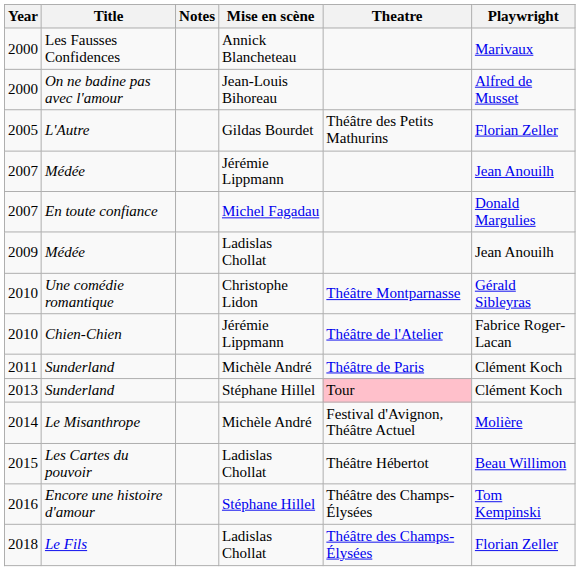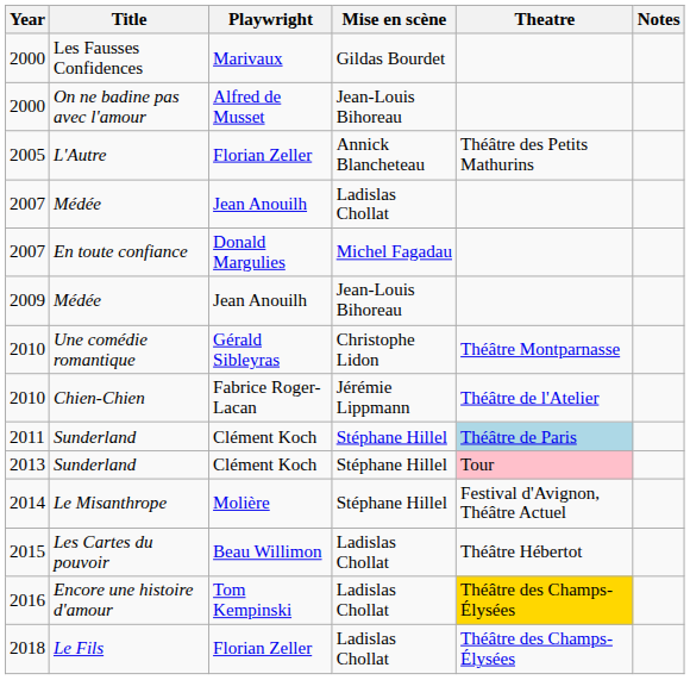 <table class="wikitable sortable">
 <tr>
 <th>Year</th>
 <th>Title</th>
-<th class="unsortable">Notes</th>
+<th>Playwright</th>
 <th>Mise en scène</th>
 <th>Theatre</th>
-<th>Playwright</th>
+<th class="unsortable">Notes</th>
 </tr>
 <tr>
 <td>2000</td>
 <td>Les Fausses Confidences</td>
+<td><a href='#'>Marivaux</a></td>
+<td>Gildas Bourdet</td>
 <td></td>
-<td>Annick Blancheteau</td>
 <td></td>
-<td><a href='#'>Marivaux</a></td>
 </tr>
 <tr>
 <td>2000</td>
 <td><em>On ne badine pas avec l'amour</em></td>
-<td></td>
+<td><a href='#'>Alfred de Musset</a></td>
 <td>Jean-Louis Bihoreau</td>
 <td></td>
-<td><a href='#'>Alfred de Musset</a></td>
+<td></td>
 </tr>
 <tr>
 <td>2005</td>
 <td><em>L'Autre</em></td>
+<td><a href='#'>Florian Zeller</a></td>
+<td>Annick Blancheteau</td>
+<td>Théâtre des Petits Mathurins</td>
 <td></td>
-<td>Gildas Bourdet</td>
-<td>Théâtre des Petits Mathurins</td>
-<td><a href='#'>Florian Zeller</a></td>
 </tr>
 <tr>
 <td>2007</td>
 <td><em>Médée</em></td>
+<td><a href='#'>Jean Anouilh</a></td>
+<td>Ladislas Chollat</td>
 <td></td>
-<td>Jérémie Lippmann</td>
 <td></td>
-<td><a href='#'>Jean Anouilh</a></td>
 </tr>
 <tr>
 <td>2007</td>
 <td><em>En toute confiance</em></td>
-<td></td>
+<td><a href='#'>Donald Margulies</a></td>
 <td><a href='#'>Michel Fagadau</a></td>
 <td></td>
-<td><a href='#'>Donald Margulies</a></td>
+<td></td>
 </tr>
 <tr>
 <td>2009</td>
 <td><em>Médée</em></td>
+<td>Jean Anouilh</td>
+<td>Jean-Louis Bihoreau</td>
 <td></td>
-<td>Ladislas Chollat</td>
 <td></td>
-<td>Jean Anouilh</td>
 </tr>
 <tr>
 <td>2010</td>
 <td><em>Une comédie romantique</em></td>
-<td></td>
+<td><a href='#'>Gérald Sibleyras</a></td>
 <td>Christophe Lidon</td>
 <td><a href='#'>Théâtre Montparnasse</a></td>
-<td><a href='#'>Gérald Sibleyras</a></td>
+<td></td>
 </tr>
 <tr>
 <td>2010</td>
 <td><em>Chien-Chien</em></td>
-<td></td>
+<td>Fabrice Roger-Lacan</td>
 <td>Jérémie Lippmann</td>
 <td><a href='#'>Théâtre de l'Atelier</a></td>
-<td>Fabrice Roger-Lacan</td>
+<td></td>
 </tr>
 <tr>
 <td>2011</td>
 <td><em>Sunderland</em></td>
+<td>Clément Koch</td>
+<td><a href='#'>Stéphane Hillel</a></td>
+<td style="background: lightblue;"><a href='#'>Théâtre de Paris</a></td>
 <td></td>
-<td>Michèle André</td>
-<td><a href='#'>Théâtre de Paris</a></td>
-<td>Clément Koch</td>
 </tr>
 <tr>
 <td>2013</td>
 <td><em>Sunderland</em></td>
-<td></td>
+<td>Clément Koch</td>
 <td>Stéphane Hillel</td>
 <td style="background: pink;">Tour</td>
-<td>Clément Koch</td>
+<td></td>
 </tr>
 <tr>
 <td>2014</td>
 <td><em>Le Misanthrope</em></td>
+<td><a href='#'>Molière</a></td>
+<td>Stéphane Hillel</td>
+<td>Festival d'Avignon, Théâtre Actuel</td>
 <td></td>
-<td>Michèle André</td>
-<td>Festival d'Avignon, Théâtre Actuel</td>
-<td><a href='#'>Molière</a></td>
 </tr>
 <tr>
 <td>2015</td>
 <td><em>Les Cartes du pouvoir</em></td>
-<td></td>
+<td><a href='#'>Beau Willimon</a></td>
 <td>Ladislas Chollat</td>
 <td>Théâtre Hébertot</td>
-<td><a href='#'>Beau Willimon</a></td>
+<td></td>
 </tr>
 <tr>
 <td>2016</td>
 <td><em>Encore une histoire d'amour</em></td>
+<td><a href='#'>Tom Kempinski</a></td>
+<td>Ladislas Chollat</td>
+<td style="background: gold;">Théâtre des Champs-Élysées</td>
 <td></td>
-<td><a href='#'>Stéphane Hillel</a></td>
-<td>Théâtre des Champs-Élysées</td>
-<td><a href='#'>Tom Kempinski</a></td>
 </tr>
 <tr>
 <td>2018</td>
 <td><em><a href='#'>Le Fils</a></em></td>
-<td></td>
+<td><a href='#'>Florian Zeller</a></td>
 <td>Ladislas Chollat</td>
 <td><a href='#'>Théâtre des Champs-Élysées</a></td>
-<td><a href='#'>Florian Zeller</a></td>
+<td></td>
 </tr>
 </table>
